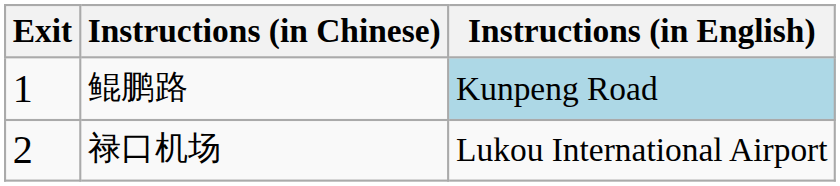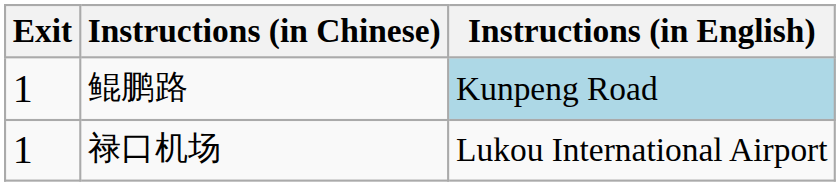 <table class="wikitable">
 <tr>
 <th>Exit</th>
 <th>Instructions (in Chinese)</th>
 <th>Instructions (in English)</th>
 </tr>
 <tr>
 <td><big>1</big></td>
 <td>鲲鹏路</td>
 <td style="background: lightblue;">Kunpeng Road</td>
 </tr>
 <tr>
-<td><big>2</big></td>
+<td><big>1</big></td>
 <td>禄口机场</td>
 <td>Lukou International Airport</td>
 </tr>
 </table>
